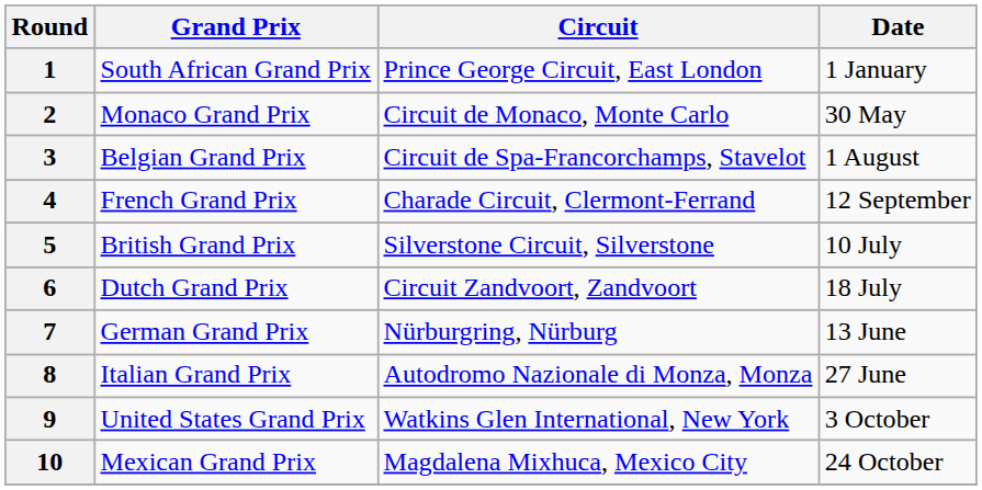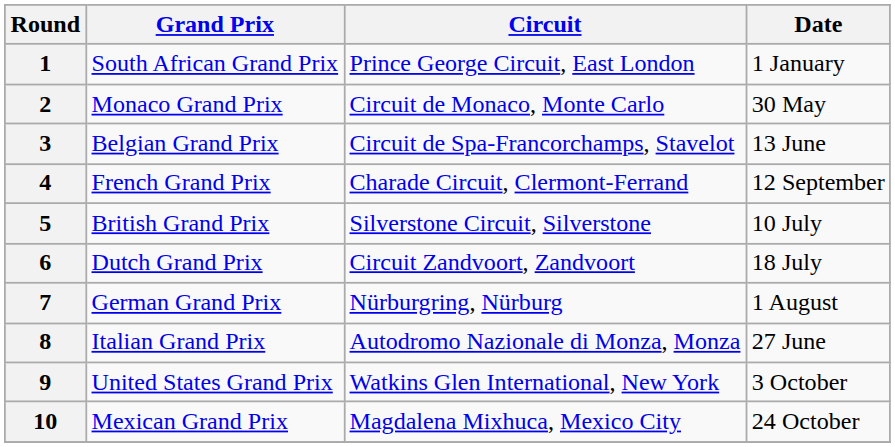 <table class="wikitable" style="font-size: 85%;">
 <tr>
 <th>Round</th>
 <th><a href='#'>Grand Prix</a></th>
 <th><a href='#'>Circuit</a></th>
 <th>Date</th>
 </tr>
 <tr>
 <th>1</th>
 <td><a href='#'>South African Grand Prix</a></td>
 <td> <a href='#'>Prince George Circuit</a>, <a href='#'>East London</a></td>
 <td>1 January</td>
 </tr>
 <tr>
 <th>2</th>
 <td><a href='#'>Monaco Grand Prix</a></td>
 <td> <a href='#'>Circuit de Monaco</a>, <a href='#'>Monte Carlo</a></td>
 <td>30 May</td>
 </tr>
 <tr>
 <th>3</th>
 <td><a href='#'>Belgian Grand Prix</a></td>
 <td> <a href='#'>Circuit de Spa-Francorchamps</a>, <a href='#'>Stavelot</a></td>
-<td>1 August</td>
+<td>13 June</td>
 </tr>
 <tr>
 <th>4</th>
 <td><a href='#'>French Grand Prix</a></td>
 <td> <a href='#'>Charade Circuit</a>, <a href='#'>Clermont-Ferrand</a></td>
 <td>12 September</td>
 </tr>
 <tr>
 <th>5</th>
 <td><a href='#'>British Grand Prix</a></td>
 <td> <a href='#'>Silverstone Circuit</a>, <a href='#'>Silverstone</a></td>
 <td>10 July</td>
 </tr>
 <tr>
 <th>6</th>
 <td><a href='#'>Dutch Grand Prix</a></td>
 <td> <a href='#'>Circuit Zandvoort</a>, <a href='#'>Zandvoort</a></td>
 <td>18 July</td>
 </tr>
 <tr>
 <th>7</th>
 <td><a href='#'>German Grand Prix</a></td>
 <td> <a href='#'>Nürburgring</a>, <a href='#'>Nürburg</a></td>
-<td>13 June</td>
+<td>1 August</td>
 </tr>
 <tr>
 <th>8</th>
 <td><a href='#'>Italian Grand Prix</a></td>
 <td> <a href='#'>Autodromo Nazionale di Monza</a>, <a href='#'>Monza</a></td>
 <td>27 June</td>
 </tr>
 <tr>
 <th>9</th>
 <td><a href='#'>United States Grand Prix</a></td>
 <td> <a href='#'>Watkins Glen International</a>, <a href='#'>New York</a></td>
 <td>3 October</td>
 </tr>
 <tr>
 <th>10</th>
 <td><a href='#'>Mexican Grand Prix</a></td>
 <td> <a href='#'>Magdalena Mixhuca</a>, <a href='#'>Mexico City</a></td>
 <td>24 October</td>
 </tr>
 <tr>
 </tr>
 </table>
